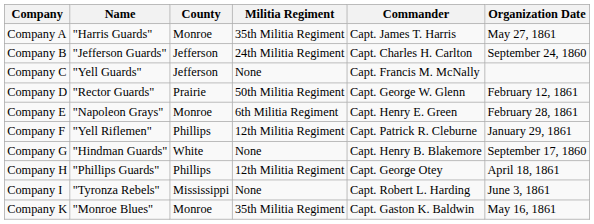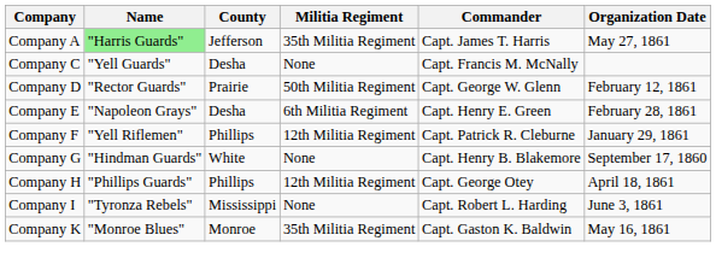 <table class="wikitable">
 <tr>
 <th>Company</th>
 <th>Name</th>
 <th>County</th>
 <th>Militia Regiment</th>
 <th>Commander</th>
 <th>Organization Date</th>
 </tr>
 <tr>
 <td>Company A</td>
-<td>"Harris Guards"</td>
-<td>Monroe</td>
+<td style="background: lightgreen;">"Harris Guards"</td>
+<td>Jefferson</td>
 <td>35th Militia Regiment</td>
 <td>Capt. James T. Harris</td>
 <td>May 27, 1861</td>
 </tr>
 <tr>
-<td>Company B</td>
-<td>"Jefferson Guards"</td>
-<td>Jefferson</td>
-<td>24th Militia Regiment</td>
-<td>Capt. Charles H. Carlton</td>
-<td>September 24, 1860</td>
-</tr>
-<tr>
 <td>Company C</td>
 <td>"Yell Guards"</td>
-<td>Jefferson</td>
+<td>Desha</td>
 <td>None</td>
 <td>Capt. Francis M. McNally</td>
 <td></td>
 </tr>
 <tr>
 <td>Company D</td>
 <td>"Rector Guards"</td>
 <td>Prairie</td>
 <td>50th Militia Regiment</td>
 <td>Capt. George W. Glenn</td>
 <td>February 12, 1861</td>
 </tr>
 <tr>
 <td>Company E</td>
 <td>"Napoleon Grays"</td>
-<td>Monroe</td>
+<td>Desha</td>
 <td>6th Militia Regiment</td>
 <td>Capt. Henry E. Green</td>
 <td>February 28, 1861</td>
 </tr>
 <tr>
 <td>Company F</td>
 <td>"Yell Riflemen"</td>
 <td>Phillips</td>
 <td>12th Militia Regiment</td>
 <td>Capt. Patrick R. Cleburne</td>
 <td>January 29, 1861</td>
 </tr>
 <tr>
 <td>Company G</td>
 <td>"Hindman Guards"</td>
 <td>White</td>
 <td>None</td>
 <td>Capt. Henry B. Blakemore</td>
 <td>September 17, 1860</td>
 </tr>
 <tr>
 <td>Company H</td>
 <td>"Phillips Guards"</td>
 <td>Phillips</td>
 <td>12th Militia Regiment</td>
 <td>Capt. George Otey</td>
 <td>April 18, 1861</td>
 </tr>
 <tr>
 <td>Company I</td>
 <td>"Tyronza Rebels"</td>
 <td>Mississippi</td>
 <td>None</td>
 <td>Capt. Robert L. Harding</td>
 <td>June 3, 1861</td>
 </tr>
 <tr>
 <td>Company K</td>
 <td>"Monroe Blues"</td>
 <td>Monroe</td>
 <td>35th Militia Regiment</td>
 <td>Capt. Gaston K. Baldwin</td>
 <td>May 16, 1861</td>
 </tr>
 </table>
